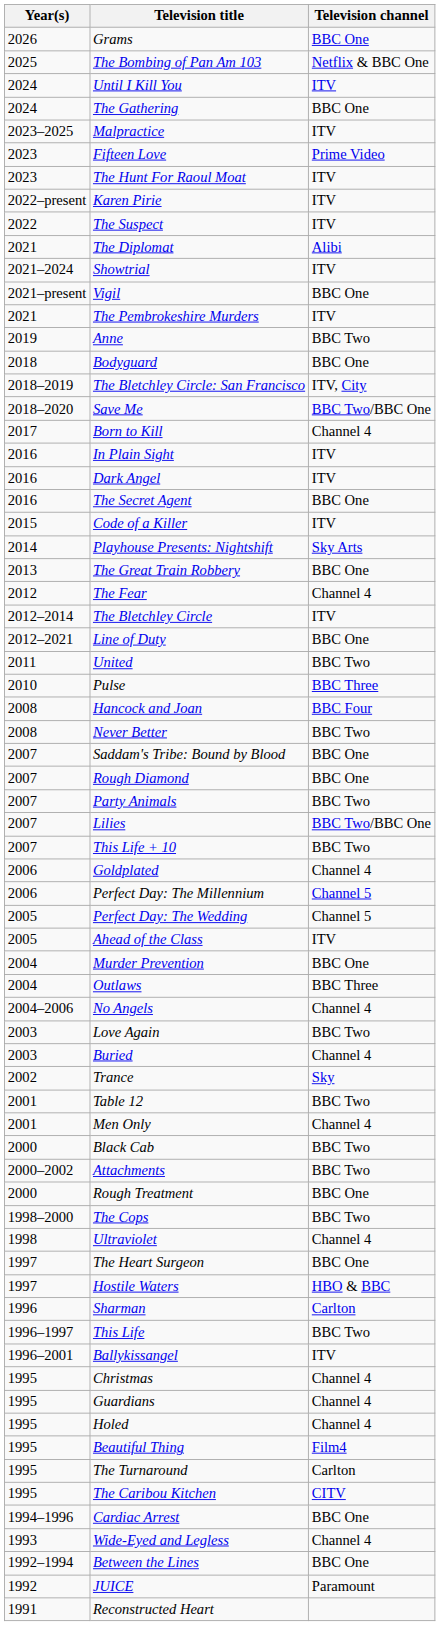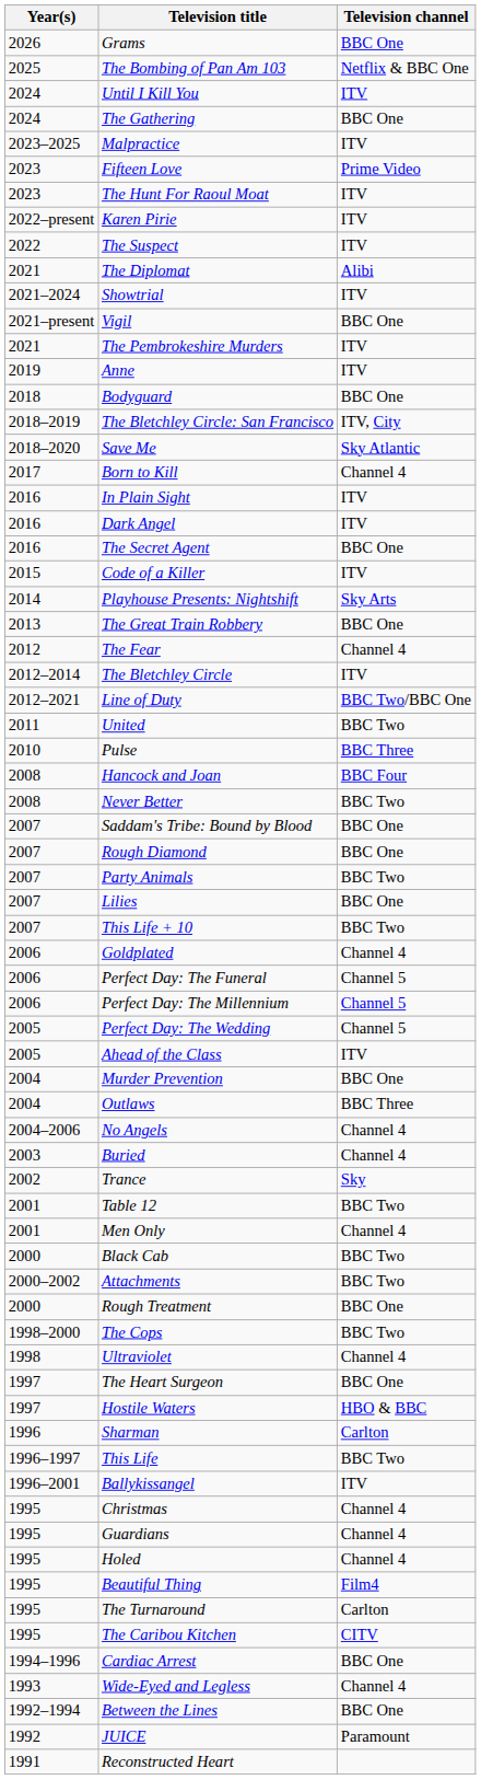 <table class="wikitable sortable plainrowheaders">
 <tr>
 <th>Year(s)</th>
 <th>Television title</th>
 <th>Television channel</th>
 </tr>
 <tr>
 <td>2026</td>
 <td><em>Grams</em></td>
 <td><a href='#'>BBC One</a></td>
 </tr>
 <tr>
 <td>2025</td>
 <td><em><a href='#'>The Bombing of Pan Am 103</a></em></td>
 <td><a href='#'>Netflix</a> & BBC One</td>
 </tr>
 <tr>
 <td>2024</td>
 <td><em><a href='#'>Until I Kill You</a></em></td>
 <td><a href='#'>ITV</a></td>
 </tr>
 <tr>
 <td>2024</td>
 <td><em><a href='#'>The Gathering</a></em></td>
 <td>BBC One</td>
 </tr>
 <tr>
 <td>2023–2025</td>
 <td><em><a href='#'>Malpractice</a></em></td>
 <td>ITV</td>
 </tr>
 <tr>
 <td>2023</td>
 <td><em><a href='#'>Fifteen Love</a></em></td>
 <td><a href='#'>Prime Video</a></td>
 </tr>
 <tr>
 <td>2023</td>
 <td><em><a href='#'>The Hunt For Raoul Moat</a></em></td>
 <td>ITV</td>
 </tr>
 <tr>
 <td>2022–present</td>
 <td><em><a href='#'>Karen Pirie</a></em></td>
 <td>ITV</td>
 </tr>
 <tr>
 <td>2022</td>
 <td><em><a href='#'>The Suspect</a></em></td>
 <td>ITV</td>
 </tr>
 <tr>
 <td>2021</td>
 <td><em><a href='#'>The Diplomat</a></em></td>
 <td><a href='#'>Alibi</a></td>
 </tr>
 <tr>
 <td>2021–2024</td>
 <td><em><a href='#'>Showtrial</a></em></td>
 <td>ITV</td>
 </tr>
 <tr>
 <td>2021–present</td>
 <td><em><a href='#'>Vigil</a></em></td>
 <td>BBC One</td>
 </tr>
 <tr>
 <td>2021</td>
 <td><em><a href='#'>The Pembrokeshire Murders</a></em></td>
 <td>ITV</td>
 </tr>
 <tr>
 <td>2019</td>
 <td><em><a href='#'>Anne</a></em></td>
-<td>BBC Two</td>
+<td>ITV</td>
 </tr>
 <tr>
 <td>2018</td>
 <td><em><a href='#'>Bodyguard</a></em></td>
 <td>BBC One</td>
 </tr>
 <tr>
 <td>2018–2019</td>
 <td><em><a href='#'>The Bletchley Circle: San Francisco</a></em></td>
 <td>ITV, <a href='#'>City</a></td>
 </tr>
 <tr>
 <td>2018–2020</td>
 <td><em><a href='#'>Save Me</a></em></td>
-<td><a href='#'>BBC Two</a>/BBC One</td>
+<td><a href='#'>Sky Atlantic</a></td>
 </tr>
 <tr>
 <td>2017</td>
 <td><em><a href='#'>Born to Kill</a></em></td>
 <td>Channel 4</td>
 </tr>
 <tr>
 <td>2016</td>
 <td><em><a href='#'>In Plain Sight</a></em></td>
 <td>ITV</td>
 </tr>
 <tr>
 <td>2016</td>
 <td><em><a href='#'>Dark Angel</a></em></td>
 <td>ITV</td>
 </tr>
 <tr>
 <td>2016</td>
 <td><em><a href='#'>The Secret Agent</a></em></td>
 <td>BBC One</td>
 </tr>
 <tr>
 <td>2015</td>
 <td><em><a href='#'>Code of a Killer</a></em></td>
 <td>ITV</td>
 </tr>
 <tr>
 <td>2014</td>
 <td><em><a href='#'>Playhouse Presents: Nightshift</a></em></td>
 <td><a href='#'>Sky Arts</a></td>
 </tr>
 <tr>
 <td>2013</td>
 <td><em><a href='#'>The Great Train Robbery</a></em></td>
 <td>BBC One</td>
 </tr>
 <tr>
 <td>2012</td>
 <td><em><a href='#'>The Fear</a></em></td>
 <td>Channel 4</td>
 </tr>
 <tr>
 <td>2012–2014</td>
 <td><em><a href='#'>The Bletchley Circle</a></em></td>
 <td>ITV</td>
 </tr>
 <tr>
 <td>2012–2021</td>
 <td><em><a href='#'>Line of Duty</a></em></td>
-<td>BBC One</td>
+<td><a href='#'>BBC Two</a>/BBC One</td>
 </tr>
 <tr>
 <td>2011</td>
 <td><em><a href='#'>United</a></em></td>
 <td>BBC Two</td>
 </tr>
 <tr>
 <td>2010</td>
 <td><em>Pulse</em></td>
 <td><a href='#'>BBC Three</a></td>
 </tr>
 <tr>
 <td>2008</td>
 <td><em><a href='#'>Hancock and Joan</a></em></td>
 <td><a href='#'>BBC Four</a></td>
 </tr>
 <tr>
 <td>2008</td>
 <td><em><a href='#'>Never Better</a></em></td>
 <td>BBC Two</td>
 </tr>
 <tr>
 <td>2007</td>
 <td><em>Saddam's Tribe: Bound by Blood</em></td>
 <td>BBC One</td>
 </tr>
 <tr>
 <td>2007</td>
 <td><em><a href='#'>Rough Diamond</a></em></td>
 <td>BBC One</td>
 </tr>
 <tr>
 <td>2007</td>
 <td><em><a href='#'>Party Animals</a></em></td>
 <td>BBC Two</td>
 </tr>
 <tr>
 <td>2007</td>
 <td><em><a href='#'>Lilies</a></em></td>
-<td><a href='#'>BBC Two</a>/BBC One</td>
+<td>BBC One</td>
 </tr>
 <tr>
 <td>2007</td>
 <td><em><a href='#'>This Life + 10</a></em></td>
 <td>BBC Two</td>
 </tr>
 <tr>
 <td>2006</td>
 <td><em><a href='#'>Goldplated</a></em></td>
 <td>Channel 4</td>
+</tr>
+<tr>
+<td>2006</td>
+<td><em>Perfect Day: The Funeral</em></td>
+<td>Channel 5</td>
 </tr>
 <tr>
 <td>2006</td>
 <td><em>Perfect Day: The Millennium</em></td>
 <td><a href='#'>Channel 5</a></td>
 </tr>
 <tr>
 <td>2005</td>
 <td><em><a href='#'>Perfect Day: The Wedding</a></em></td>
 <td>Channel 5</td>
 </tr>
 <tr>
 <td>2005</td>
 <td><em><a href='#'>Ahead of the Class</a></em></td>
 <td>ITV</td>
 </tr>
 <tr>
 <td>2004</td>
 <td><em><a href='#'>Murder Prevention</a></em></td>
 <td>BBC One</td>
 </tr>
 <tr>
 <td>2004</td>
 <td><em><a href='#'>Outlaws</a></em></td>
 <td>BBC Three</td>
 </tr>
 <tr>
 <td>2004–2006</td>
 <td><em><a href='#'>No Angels</a></em></td>
 <td>Channel 4</td>
-</tr>
-<tr>
-<td>2003</td>
-<td><em>Love Again</em></td>
-<td>BBC Two</td>
 </tr>
 <tr>
 <td>2003</td>
 <td><em><a href='#'>Buried</a></em></td>
 <td>Channel 4</td>
 </tr>
 <tr>
 <td>2002</td>
 <td><em>Trance</em></td>
 <td><a href='#'>Sky</a></td>
 </tr>
 <tr>
 <td>2001</td>
 <td><em>Table 12</em></td>
 <td>BBC Two</td>
 </tr>
 <tr>
 <td>2001</td>
 <td><em>Men Only</em></td>
 <td>Channel 4</td>
 </tr>
 <tr>
 <td>2000</td>
 <td><em>Black Cab</em></td>
 <td>BBC Two</td>
 </tr>
 <tr>
 <td>2000–2002</td>
 <td><em><a href='#'>Attachments</a></em></td>
 <td>BBC Two</td>
 </tr>
 <tr>
 <td>2000</td>
 <td><em>Rough Treatment</em></td>
 <td>BBC One</td>
 </tr>
 <tr>
 <td>1998–2000</td>
 <td><em><a href='#'>The Cops</a></em></td>
 <td>BBC Two</td>
 </tr>
 <tr>
 <td>1998</td>
 <td><em><a href='#'>Ultraviolet</a></em></td>
 <td>Channel 4</td>
 </tr>
 <tr>
 <td>1997</td>
 <td><em>The Heart Surgeon</em></td>
 <td>BBC One</td>
 </tr>
 <tr>
 <td>1997</td>
 <td><em><a href='#'>Hostile Waters</a></em></td>
 <td><a href='#'>HBO</a> & <a href='#'>BBC</a></td>
 </tr>
 <tr>
 <td>1996</td>
 <td><em><a href='#'>Sharman</a></em></td>
 <td><a href='#'>Carlton</a></td>
 </tr>
 <tr>
 <td>1996–1997</td>
 <td><em><a href='#'>This Life</a></em></td>
 <td>BBC Two</td>
 </tr>
 <tr>
 <td>1996–2001</td>
 <td><em><a href='#'>Ballykissangel</a></em></td>
 <td>ITV</td>
 </tr>
 <tr>
 <td>1995</td>
 <td><em>Christmas</em></td>
 <td>Channel 4</td>
 </tr>
 <tr>
 <td>1995</td>
 <td><em>Guardians</em></td>
 <td>Channel 4</td>
 </tr>
 <tr>
 <td>1995</td>
 <td><em>Holed</em></td>
 <td>Channel 4</td>
 </tr>
 <tr>
 <td>1995</td>
 <td><em><a href='#'>Beautiful Thing</a></em></td>
 <td><a href='#'>Film4</a></td>
 </tr>
 <tr>
 <td>1995</td>
 <td><em>The Turnaround</em></td>
 <td>Carlton</td>
 </tr>
 <tr>
 <td>1995</td>
 <td><em><a href='#'>The Caribou Kitchen</a></em></td>
 <td><a href='#'>CITV</a></td>
 </tr>
 <tr>
 <td>1994–1996</td>
 <td><em><a href='#'>Cardiac Arrest</a></em></td>
 <td>BBC One</td>
 </tr>
 <tr>
 <td>1993</td>
 <td><em><a href='#'>Wide-Eyed and Legless</a></em></td>
 <td>Channel 4</td>
 </tr>
 <tr>
 <td>1992–1994</td>
 <td><em><a href='#'>Between the Lines</a></em></td>
 <td>BBC One</td>
 </tr>
 <tr>
 <td>1992</td>
 <td><em><a href='#'>JUICE</a></em></td>
 <td>Paramount </td>
 </tr>
 <tr>
 <td>1991</td>
 <td><em>Reconstructed Heart</em></td>
 <td Channel 4></td>
 </tr>
 </table>
